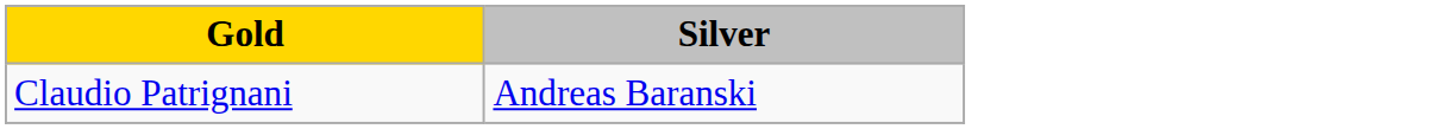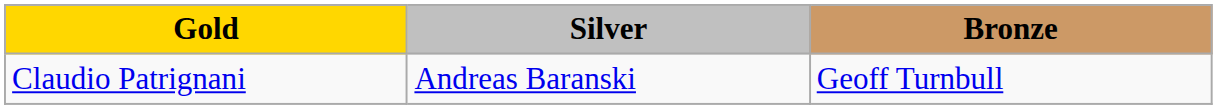 <table class="wikitable" style="text-align:left">
 <tr align="center">
 <td width=200 bgcolor=gold><strong>Gold</strong></td>
 <td width=200 bgcolor=silver><strong>Silver</strong></td>
+<td width=200 bgcolor=CC9966><strong>Bronze</strong></td>
 </tr>
 <tr>
 <td><a href='#'>Claudio Patrignani</a><br><em></em></td>
 <td><a href='#'>Andreas Baranski</a><br><em></em></td>
+<td><a href='#'>Geoff Turnbull</a><br><em></em></td>
 </tr>
 </table>
